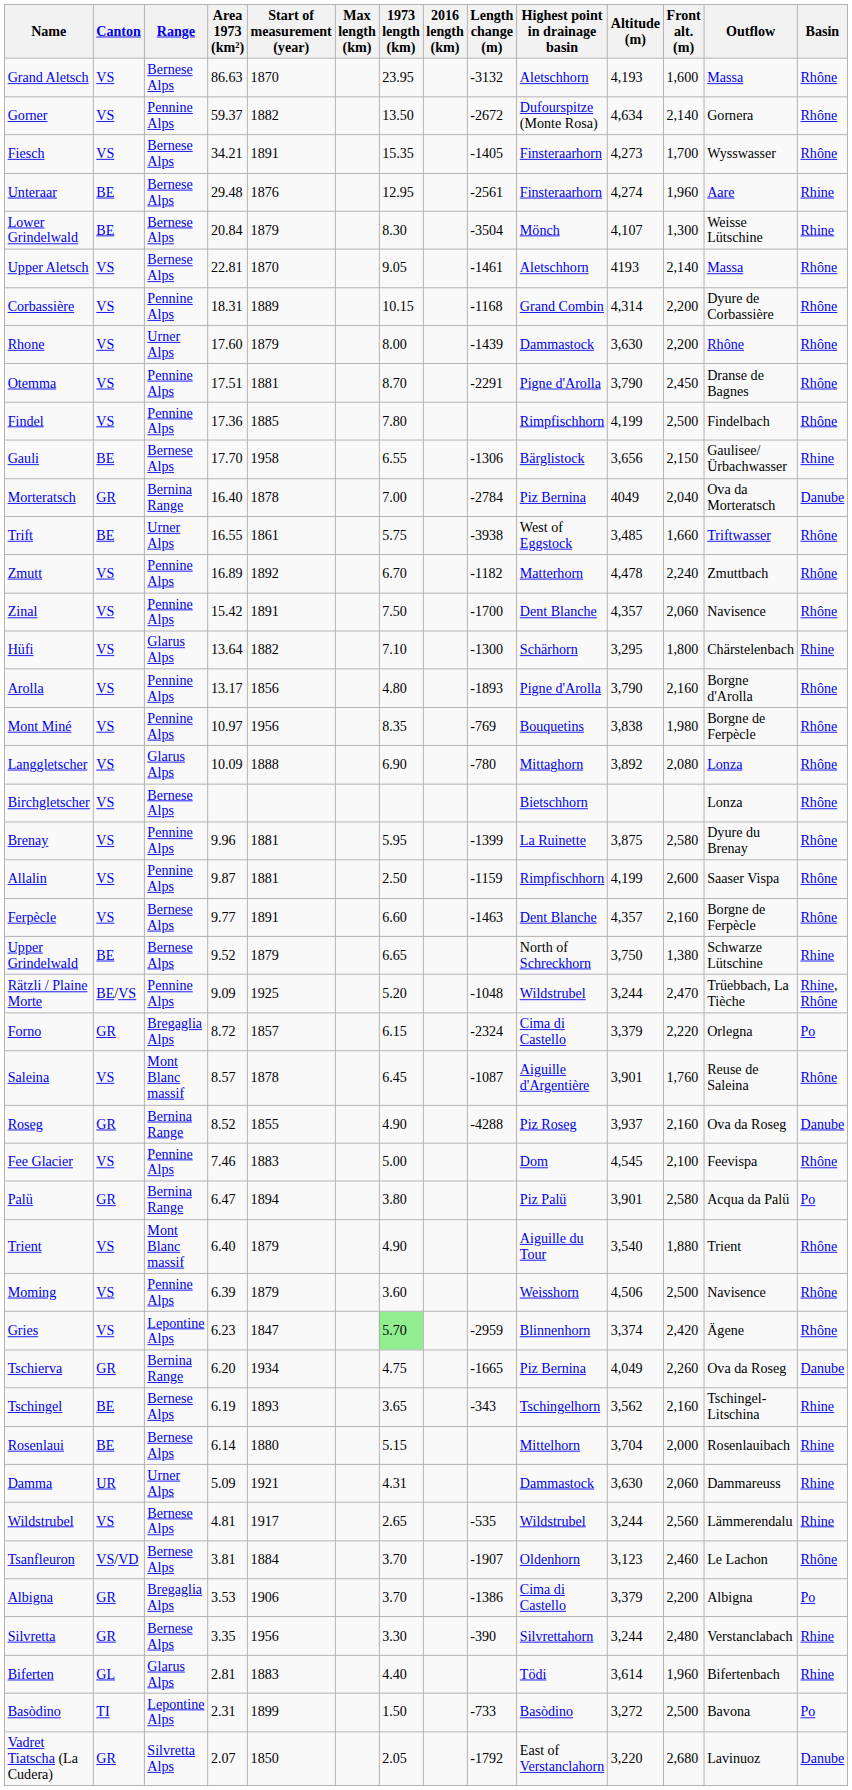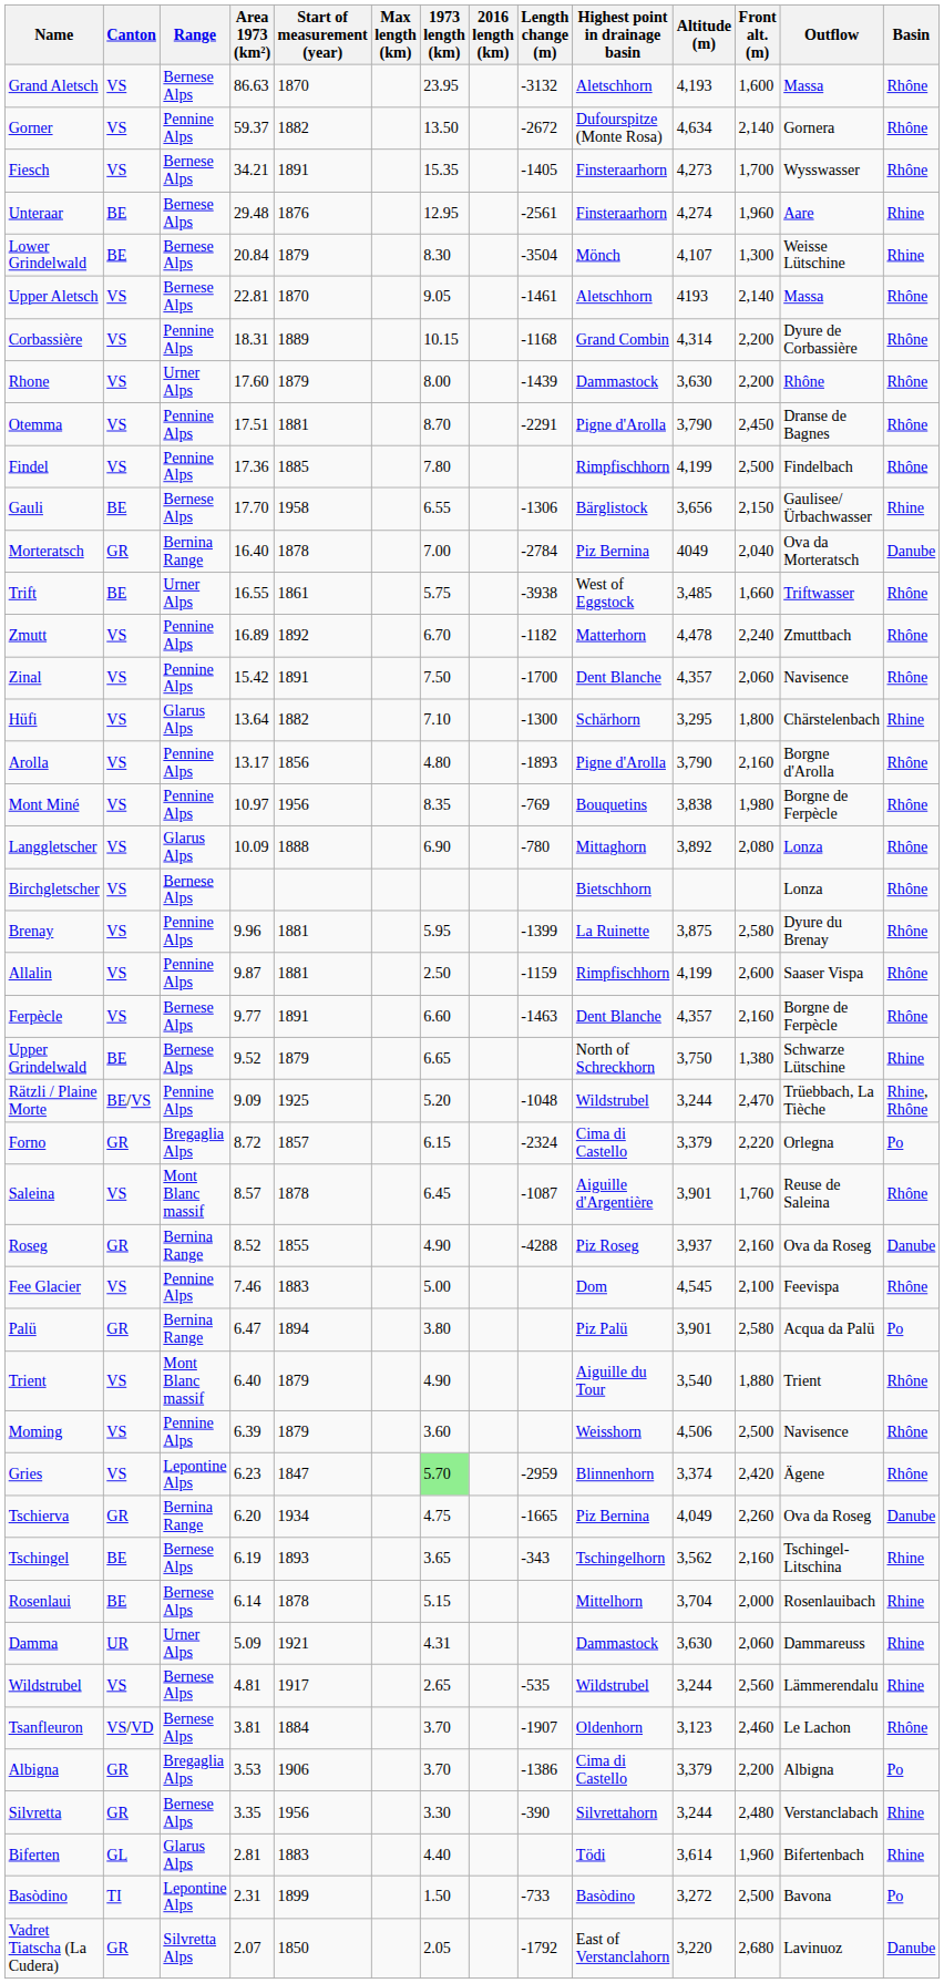 <table class="wikitable sortable">
 <tr>
 <th align="left">Name</th>
 <th align="left"><a href='#'>Canton</a></th>
 <th align="left"><a href='#'>Range</a></th>
 <th align="right">Area<br>1973 (km²)</th>
 <th align="right">Start of<br>measurement<br>(year)</th>
 <th align="right">Max length<br>(km)</th>
 <th align="right">1973<br>length<br>(km)</th>
 <th align="right">2016<br>length<br>(km)</th>
 <th align="right">Length change<br>(m)</th>
 <th align="left">Highest point in drainage basin</th>
 <th align="left">Altitude<br>(m)</th>
 <th align="left">Front alt.<br>(m)</th>
 <th align="left">Outflow</th>
 <th align="left">Basin</th>
 </tr>
 <tr>
 <td><a href='#'>Grand Aletsch</a></td>
 <td><a href='#'>VS</a></td>
 <td><a href='#'>Bernese Alps</a></td>
 <td>86.63</td>
 <td>1870</td>
 <td></td>
 <td>23.95</td>
 <td></td>
 <td>-3132</td>
 <td><a href='#'>Aletschhorn</a></td>
 <td>4,193</td>
 <td>1,600</td>
 <td><a href='#'>Massa</a></td>
 <td><a href='#'>Rhône</a></td>
 </tr>
 <tr>
 <td><a href='#'>Gorner</a></td>
 <td><a href='#'>VS</a></td>
 <td><a href='#'>Pennine Alps</a></td>
 <td>59.37</td>
 <td>1882</td>
 <td></td>
 <td>13.50</td>
 <td></td>
 <td>-2672</td>
 <td><a href='#'>Dufourspitze</a> (Monte Rosa)</td>
 <td>4,634</td>
 <td>2,140</td>
 <td>Gornera</td>
 <td><a href='#'>Rhône</a></td>
 </tr>
 <tr>
 <td><a href='#'>Fiesch</a></td>
 <td><a href='#'>VS</a></td>
 <td><a href='#'>Bernese Alps</a></td>
 <td>34.21</td>
 <td>1891</td>
 <td></td>
 <td>15.35</td>
 <td></td>
 <td>-1405</td>
 <td><a href='#'>Finsteraarhorn</a></td>
 <td>4,273</td>
 <td>1,700</td>
 <td>Wysswasser</td>
 <td><a href='#'>Rhône</a></td>
 </tr>
 <tr>
 <td><a href='#'>Unteraar</a></td>
 <td><a href='#'>BE</a></td>
 <td><a href='#'>Bernese Alps</a></td>
 <td>29.48</td>
 <td>1876</td>
 <td></td>
 <td>12.95</td>
 <td></td>
 <td>-2561</td>
 <td><a href='#'>Finsteraarhorn</a></td>
 <td>4,274</td>
 <td>1,960</td>
 <td><a href='#'>Aare</a></td>
 <td><a href='#'>Rhine</a></td>
 </tr>
 <tr>
 <td><a href='#'>Lower Grindelwald</a></td>
 <td><a href='#'>BE</a></td>
 <td><a href='#'>Bernese Alps</a></td>
 <td>20.84</td>
 <td>1879</td>
 <td></td>
 <td>8.30</td>
 <td></td>
 <td>-3504</td>
 <td><a href='#'>Mönch</a></td>
 <td>4,107</td>
 <td>1,300</td>
 <td>Weisse Lütschine</td>
 <td><a href='#'>Rhine</a></td>
 </tr>
 <tr>
 <td><a href='#'>Upper Aletsch</a></td>
 <td><a href='#'>VS</a></td>
 <td><a href='#'>Bernese Alps</a></td>
 <td>22.81</td>
 <td>1870</td>
 <td></td>
 <td>9.05</td>
 <td></td>
 <td>-1461</td>
 <td><a href='#'>Aletschhorn</a></td>
 <td>4193</td>
 <td>2,140</td>
 <td><a href='#'>Massa</a></td>
 <td><a href='#'>Rhône</a></td>
 </tr>
 <tr>
 <td><a href='#'>Corbassière</a></td>
 <td><a href='#'>VS</a></td>
 <td><a href='#'>Pennine Alps</a></td>
 <td>18.31</td>
 <td>1889</td>
 <td></td>
 <td>10.15</td>
 <td></td>
 <td>-1168</td>
 <td><a href='#'>Grand Combin</a></td>
 <td>4,314</td>
 <td>2,200</td>
 <td>Dyure de Corbassière</td>
 <td><a href='#'>Rhône</a></td>
 </tr>
 <tr>
 <td><a href='#'>Rhone</a></td>
 <td><a href='#'>VS</a></td>
 <td><a href='#'>Urner Alps</a></td>
 <td>17.60</td>
 <td>1879</td>
 <td></td>
 <td>8.00</td>
 <td></td>
 <td>-1439</td>
 <td><a href='#'>Dammastock</a></td>
 <td>3,630</td>
 <td>2,200</td>
 <td><a href='#'>Rhône</a></td>
 <td><a href='#'>Rhône</a></td>
 </tr>
 <tr>
 <td><a href='#'>Otemma</a></td>
 <td><a href='#'>VS</a></td>
 <td><a href='#'>Pennine Alps</a></td>
 <td>17.51</td>
 <td>1881</td>
 <td></td>
 <td>8.70</td>
 <td></td>
 <td>-2291</td>
 <td><a href='#'>Pigne d'Arolla</a></td>
 <td>3,790</td>
 <td>2,450</td>
 <td>Dranse de Bagnes</td>
 <td><a href='#'>Rhône</a></td>
 </tr>
 <tr>
 <td><a href='#'>Findel</a></td>
 <td><a href='#'>VS</a></td>
 <td><a href='#'>Pennine Alps</a></td>
 <td>17.36</td>
 <td>1885</td>
 <td></td>
 <td>7.80</td>
 <td></td>
 <td></td>
 <td><a href='#'>Rimpfischhorn</a></td>
 <td>4,199</td>
 <td>2,500</td>
 <td>Findelbach</td>
 <td><a href='#'>Rhône</a></td>
 </tr>
 <tr>
 <td><a href='#'>Gauli</a></td>
 <td><a href='#'>BE</a></td>
 <td><a href='#'>Bernese Alps</a></td>
 <td>17.70</td>
 <td>1958</td>
 <td></td>
 <td>6.55</td>
 <td></td>
 <td>-1306</td>
 <td><a href='#'>Bärglistock</a></td>
 <td>3,656</td>
 <td>2,150</td>
 <td>Gaulisee/Ürbachwasser</td>
 <td><a href='#'>Rhine</a></td>
 </tr>
 <tr>
 <td><a href='#'>Morteratsch</a></td>
 <td><a href='#'>GR</a></td>
 <td><a href='#'>Bernina Range</a></td>
 <td>16.40</td>
 <td>1878</td>
 <td></td>
 <td>7.00</td>
 <td></td>
 <td>-2784</td>
 <td><a href='#'>Piz Bernina</a></td>
 <td>4049</td>
 <td>2,040</td>
 <td>Ova da Morteratsch</td>
 <td><a href='#'>Danube</a></td>
 </tr>
 <tr>
 <td><a href='#'>Trift</a></td>
 <td><a href='#'>BE</a></td>
 <td><a href='#'>Urner Alps</a></td>
 <td>16.55</td>
 <td>1861</td>
 <td></td>
 <td>5.75</td>
 <td></td>
 <td>-3938</td>
 <td>West of <a href='#'>Eggstock</a></td>
 <td>3,485</td>
 <td>1,660</td>
 <td><a href='#'>Triftwasser</a></td>
 <td><a href='#'>Rhône</a></td>
 </tr>
 <tr>
 <td><a href='#'>Zmutt</a></td>
 <td><a href='#'>VS</a></td>
 <td><a href='#'>Pennine Alps</a></td>
 <td>16.89</td>
 <td>1892</td>
 <td></td>
 <td>6.70</td>
 <td></td>
 <td>-1182</td>
 <td><a href='#'>Matterhorn</a></td>
 <td>4,478</td>
 <td>2,240</td>
 <td>Zmuttbach</td>
 <td><a href='#'>Rhône</a></td>
 </tr>
 <tr>
 <td><a href='#'>Zinal</a></td>
 <td><a href='#'>VS</a></td>
 <td><a href='#'>Pennine Alps</a></td>
 <td>15.42</td>
 <td>1891</td>
 <td></td>
 <td>7.50</td>
 <td></td>
 <td>-1700</td>
 <td><a href='#'>Dent Blanche</a></td>
 <td>4,357</td>
 <td>2,060</td>
 <td>Navisence</td>
 <td><a href='#'>Rhône</a></td>
 </tr>
 <tr>
 <td><a href='#'>Hüfi</a></td>
 <td><a href='#'>VS</a></td>
 <td><a href='#'>Glarus Alps</a></td>
 <td>13.64</td>
 <td>1882</td>
 <td></td>
 <td>7.10</td>
 <td></td>
 <td>-1300</td>
 <td><a href='#'>Schärhorn</a></td>
 <td>3,295</td>
 <td>1,800</td>
 <td>Chärstelenbach</td>
 <td><a href='#'>Rhine</a></td>
 </tr>
 <tr>
 <td><a href='#'>Arolla</a></td>
 <td><a href='#'>VS</a></td>
 <td><a href='#'>Pennine Alps</a></td>
 <td>13.17</td>
 <td>1856</td>
 <td></td>
 <td>4.80</td>
 <td></td>
 <td>-1893</td>
 <td><a href='#'>Pigne d'Arolla</a></td>
 <td>3,790</td>
 <td>2,160</td>
 <td>Borgne d'Arolla</td>
 <td><a href='#'>Rhône</a></td>
 </tr>
 <tr>
 <td><a href='#'>Mont Miné</a></td>
 <td><a href='#'>VS</a></td>
 <td><a href='#'>Pennine Alps</a></td>
 <td>10.97</td>
 <td>1956</td>
 <td></td>
 <td>8.35</td>
 <td></td>
 <td>-769</td>
 <td><a href='#'>Bouquetins</a></td>
 <td>3,838</td>
 <td>1,980</td>
 <td>Borgne de Ferpècle</td>
 <td><a href='#'>Rhône</a></td>
 </tr>
 <tr>
 <td><a href='#'>Langgletscher</a></td>
 <td><a href='#'>VS</a></td>
 <td><a href='#'>Glarus Alps</a></td>
 <td>10.09</td>
 <td>1888</td>
 <td></td>
 <td>6.90</td>
 <td></td>
 <td>-780</td>
 <td><a href='#'>Mittaghorn</a></td>
 <td>3,892</td>
 <td>2,080</td>
 <td><a href='#'>Lonza</a></td>
 <td><a href='#'>Rhône</a></td>
 </tr>
 <tr>
 <td><a href='#'>Birchgletscher</a></td>
 <td><a href='#'>VS</a></td>
 <td><a href='#'>Bernese Alps</a></td>
 <td></td>
 <td></td>
 <td></td>
 <td></td>
 <td></td>
 <td></td>
 <td><a href='#'>Bietschhorn</a></td>
 <td></td>
 <td></td>
 <td>Lonza</td>
 <td><a href='#'>Rhône</a></td>
 </tr>
 <tr>
 <td><a href='#'>Brenay</a></td>
 <td><a href='#'>VS</a></td>
 <td><a href='#'>Pennine Alps</a></td>
 <td>9.96</td>
 <td>1881</td>
 <td></td>
 <td>5.95</td>
 <td></td>
 <td>-1399</td>
 <td><a href='#'>La Ruinette</a></td>
 <td>3,875</td>
 <td>2,580</td>
 <td>Dyure du Brenay</td>
 <td><a href='#'>Rhône</a></td>
 </tr>
 <tr>
 <td><a href='#'>Allalin</a></td>
 <td><a href='#'>VS</a></td>
 <td><a href='#'>Pennine Alps</a></td>
 <td>9.87</td>
 <td>1881</td>
 <td></td>
 <td>2.50</td>
 <td></td>
 <td>-1159</td>
 <td><a href='#'>Rimpfischhorn</a></td>
 <td>4,199</td>
 <td>2,600</td>
 <td>Saaser Vispa</td>
 <td><a href='#'>Rhône</a></td>
 </tr>
 <tr>
 <td><a href='#'>Ferpècle</a></td>
 <td><a href='#'>VS</a></td>
 <td><a href='#'>Bernese Alps</a></td>
 <td>9.77</td>
 <td>1891</td>
 <td></td>
 <td>6.60</td>
 <td></td>
 <td>-1463</td>
 <td><a href='#'>Dent Blanche</a></td>
 <td>4,357</td>
 <td>2,160</td>
 <td>Borgne de Ferpècle</td>
 <td><a href='#'>Rhône</a></td>
 </tr>
 <tr>
 <td><a href='#'>Upper Grindelwald</a></td>
 <td><a href='#'>BE</a></td>
 <td><a href='#'>Bernese Alps</a></td>
 <td>9.52</td>
 <td>1879</td>
 <td></td>
 <td>6.65</td>
 <td></td>
 <td></td>
 <td>North of <a href='#'>Schreckhorn</a></td>
 <td>3,750</td>
 <td>1,380</td>
 <td>Schwarze Lütschine</td>
 <td><a href='#'>Rhine</a></td>
 </tr>
 <tr>
 <td><a href='#'>Rätzli / Plaine Morte</a></td>
 <td><a href='#'>BE</a>/<a href='#'>VS</a></td>
 <td><a href='#'>Pennine Alps</a></td>
 <td>9.09</td>
 <td>1925</td>
 <td></td>
 <td>5.20</td>
 <td></td>
 <td>-1048</td>
 <td><a href='#'>Wildstrubel</a></td>
 <td>3,244</td>
 <td>2,470</td>
 <td>Trüebbach, La Tièche</td>
 <td><a href='#'>Rhine</a>, <a href='#'>Rhône</a></td>
 </tr>
 <tr>
 <td><a href='#'>Forno</a></td>
 <td><a href='#'>GR</a></td>
 <td><a href='#'>Bregaglia Alps</a></td>
 <td>8.72</td>
 <td>1857</td>
 <td></td>
 <td>6.15</td>
 <td></td>
 <td>-2324</td>
 <td><a href='#'>Cima di Castello</a></td>
 <td>3,379</td>
 <td>2,220</td>
 <td>Orlegna</td>
 <td><a href='#'>Po</a></td>
 </tr>
 <tr>
 <td><a href='#'>Saleina</a></td>
 <td><a href='#'>VS</a></td>
 <td><a href='#'>Mont Blanc massif</a></td>
 <td>8.57</td>
 <td>1878</td>
 <td></td>
 <td>6.45</td>
 <td></td>
 <td>-1087</td>
 <td><a href='#'>Aiguille d'Argentière</a></td>
 <td>3,901</td>
 <td>1,760</td>
 <td>Reuse de Saleina</td>
 <td><a href='#'>Rhône</a></td>
 </tr>
 <tr>
 <td><a href='#'>Roseg</a></td>
 <td><a href='#'>GR</a></td>
 <td><a href='#'>Bernina Range</a></td>
 <td>8.52</td>
 <td>1855</td>
 <td></td>
 <td>4.90</td>
 <td></td>
 <td>-4288</td>
 <td><a href='#'>Piz Roseg</a></td>
 <td>3,937</td>
 <td>2,160</td>
 <td>Ova da Roseg</td>
 <td><a href='#'>Danube</a></td>
 </tr>
 <tr>
 <td><a href='#'>Fee Glacier</a></td>
 <td><a href='#'>VS</a></td>
 <td><a href='#'>Pennine Alps</a></td>
 <td>7.46</td>
 <td>1883</td>
 <td></td>
 <td>5.00</td>
 <td></td>
 <td></td>
 <td><a href='#'>Dom</a></td>
 <td>4,545</td>
 <td>2,100</td>
 <td>Feevispa</td>
 <td><a href='#'>Rhône</a></td>
 </tr>
 <tr>
 <td><a href='#'>Palü</a></td>
 <td><a href='#'>GR</a></td>
 <td><a href='#'>Bernina Range</a></td>
 <td>6.47</td>
 <td>1894</td>
 <td></td>
 <td>3.80</td>
 <td></td>
 <td></td>
 <td><a href='#'>Piz Palü</a></td>
 <td>3,901</td>
 <td>2,580</td>
 <td>Acqua da Palü</td>
 <td><a href='#'>Po</a></td>
 </tr>
 <tr>
 <td><a href='#'>Trient</a></td>
 <td><a href='#'>VS</a></td>
 <td><a href='#'>Mont Blanc massif</a></td>
 <td>6.40</td>
 <td>1879</td>
 <td></td>
 <td>4.90</td>
 <td></td>
 <td></td>
 <td><a href='#'>Aiguille du Tour</a></td>
 <td>3,540</td>
 <td>1,880</td>
 <td>Trient</td>
 <td><a href='#'>Rhône</a></td>
 </tr>
 <tr>
 <td><a href='#'>Moming</a></td>
 <td><a href='#'>VS</a></td>
 <td><a href='#'>Pennine Alps</a></td>
 <td>6.39</td>
 <td>1879</td>
 <td></td>
 <td>3.60</td>
 <td></td>
 <td></td>
 <td><a href='#'>Weisshorn</a></td>
 <td>4,506</td>
 <td>2,500</td>
 <td>Navisence</td>
 <td><a href='#'>Rhône</a></td>
 </tr>
 <tr>
 <td><a href='#'>Gries</a></td>
 <td><a href='#'>VS</a></td>
 <td><a href='#'>Lepontine Alps</a></td>
 <td>6.23</td>
 <td>1847</td>
 <td></td>
 <td style="background: lightgreen;">5.70</td>
 <td></td>
 <td>-2959</td>
 <td><a href='#'>Blinnenhorn</a></td>
 <td>3,374</td>
 <td>2,420</td>
 <td>Ägene</td>
 <td><a href='#'>Rhône</a></td>
 </tr>
 <tr>
 <td><a href='#'>Tschierva</a></td>
 <td><a href='#'>GR</a></td>
 <td><a href='#'>Bernina Range</a></td>
 <td>6.20</td>
 <td>1934</td>
 <td></td>
 <td>4.75</td>
 <td></td>
 <td>-1665</td>
 <td><a href='#'>Piz Bernina</a></td>
 <td>4,049</td>
 <td>2,260</td>
 <td>Ova da Roseg</td>
 <td><a href='#'>Danube</a></td>
 </tr>
 <tr>
 <td><a href='#'>Tschingel</a></td>
 <td><a href='#'>BE</a></td>
 <td><a href='#'>Bernese Alps</a></td>
 <td>6.19</td>
 <td>1893</td>
 <td></td>
 <td>3.65</td>
 <td></td>
 <td>-343</td>
 <td><a href='#'>Tschingelhorn</a></td>
 <td>3,562</td>
 <td>2,160</td>
 <td>Tschingel-Litschina</td>
 <td><a href='#'>Rhine</a></td>
 </tr>
 <tr>
 <td><a href='#'>Rosenlaui</a></td>
 <td><a href='#'>BE</a></td>
 <td><a href='#'>Bernese Alps</a></td>
 <td>6.14</td>
-<td>1880</td>
+<td>1878</td>
 <td></td>
 <td>5.15</td>
 <td></td>
 <td></td>
 <td><a href='#'>Mittelhorn</a></td>
 <td>3,704</td>
 <td>2,000</td>
 <td>Rosenlauibach</td>
 <td><a href='#'>Rhine</a></td>
 </tr>
 <tr>
 <td><a href='#'>Damma</a></td>
 <td><a href='#'>UR</a></td>
 <td><a href='#'>Urner Alps</a></td>
 <td>5.09</td>
 <td>1921</td>
 <td></td>
 <td>4.31</td>
 <td></td>
 <td></td>
 <td><a href='#'>Dammastock</a></td>
 <td>3,630</td>
 <td>2,060</td>
 <td>Dammareuss</td>
 <td><a href='#'>Rhine</a></td>
 </tr>
 <tr>
 <td><a href='#'>Wildstrubel</a></td>
 <td><a href='#'>VS</a></td>
 <td><a href='#'>Bernese Alps</a></td>
 <td>4.81</td>
 <td>1917</td>
 <td></td>
 <td>2.65</td>
 <td></td>
 <td>-535</td>
 <td><a href='#'>Wildstrubel</a></td>
 <td>3,244</td>
 <td>2,560</td>
 <td>Lämmerendalu</td>
 <td><a href='#'>Rhine</a></td>
 </tr>
 <tr>
 <td><a href='#'>Tsanfleuron</a></td>
 <td><a href='#'>VS</a>/<a href='#'>VD</a></td>
 <td><a href='#'>Bernese Alps</a></td>
 <td>3.81</td>
 <td>1884</td>
 <td></td>
 <td>3.70</td>
 <td></td>
 <td>-1907</td>
 <td><a href='#'>Oldenhorn</a></td>
 <td>3,123</td>
 <td>2,460</td>
 <td>Le Lachon</td>
 <td><a href='#'>Rhône</a></td>
 </tr>
 <tr>
 <td><a href='#'>Albigna</a></td>
 <td><a href='#'>GR</a></td>
 <td><a href='#'>Bregaglia Alps</a></td>
 <td>3.53</td>
 <td>1906</td>
 <td></td>
 <td>3.70</td>
 <td></td>
 <td>-1386</td>
 <td><a href='#'>Cima di Castello</a></td>
 <td>3,379</td>
 <td>2,200</td>
 <td>Albigna</td>
 <td><a href='#'>Po</a></td>
 </tr>
 <tr>
 <td><a href='#'>Silvretta</a></td>
 <td><a href='#'>GR</a></td>
 <td><a href='#'>Bernese Alps</a></td>
 <td>3.35</td>
 <td>1956</td>
 <td></td>
 <td>3.30</td>
 <td></td>
 <td>-390</td>
 <td><a href='#'>Silvrettahorn</a></td>
 <td>3,244</td>
 <td>2,480</td>
 <td>Verstanclabach</td>
 <td><a href='#'>Rhine</a></td>
 </tr>
 <tr>
 <td><a href='#'>Biferten</a></td>
 <td><a href='#'>GL</a></td>
 <td><a href='#'>Glarus Alps</a></td>
 <td>2.81</td>
 <td>1883</td>
 <td></td>
 <td>4.40</td>
 <td></td>
 <td></td>
 <td><a href='#'>Tödi</a></td>
 <td>3,614</td>
 <td>1,960</td>
 <td>Bifertenbach</td>
 <td><a href='#'>Rhine</a></td>
 </tr>
 <tr>
 <td><a href='#'>Basòdino</a></td>
 <td><a href='#'>TI</a></td>
 <td><a href='#'>Lepontine Alps</a></td>
 <td>2.31</td>
 <td>1899</td>
 <td></td>
 <td>1.50</td>
 <td></td>
 <td>-733</td>
 <td><a href='#'>Basòdino</a></td>
 <td>3,272</td>
 <td>2,500</td>
 <td>Bavona</td>
 <td><a href='#'>Po</a></td>
 </tr>
 <tr>
 <td><a href='#'>Vadret Tiatscha</a> (La Cudera)</td>
 <td><a href='#'>GR</a></td>
 <td><a href='#'>Silvretta Alps</a></td>
 <td>2.07</td>
 <td>1850</td>
 <td></td>
 <td>2.05</td>
 <td></td>
 <td>-1792</td>
 <td>East of <a href='#'>Verstanclahorn</a></td>
 <td>3,220</td>
 <td>2,680</td>
 <td>Lavinuoz</td>
 <td><a href='#'>Danube</a></td>
 </tr>
 </table>
